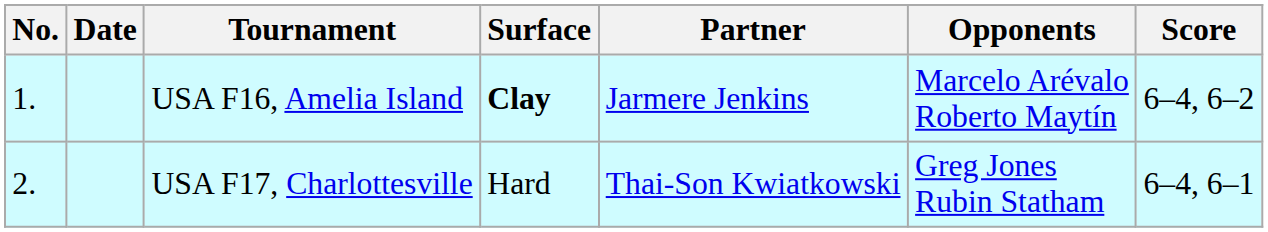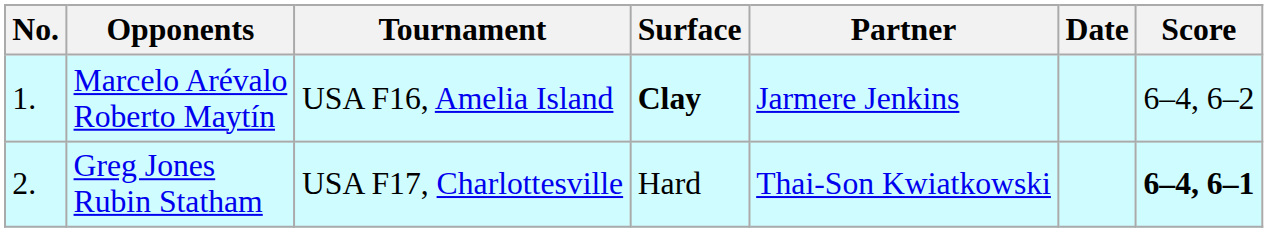 <table class="sortable wikitable">
 <tr>
 <th>No.</th>
-<th>Date</th>
+<th>Opponents</th>
 <th>Tournament</th>
 <th>Surface</th>
 <th>Partner</th>
-<th>Opponents</th>
+<th>Date</th>
 <th class="unsortable">Score</th>
 </tr>
 <tr style="background:#cffcff;">
 <td>1.</td>
-<td></td>
+<td> <a href='#'>Marcelo Arévalo</a> <br>  <a href='#'>Roberto Maytín</a></td>
 <td>USA F16, <a href='#'>Amelia Island</a></td>
 <td><strong>Clay</strong></td>
 <td> <a href='#'>Jarmere Jenkins</a></td>
-<td> <a href='#'>Marcelo Arévalo</a> <br>  <a href='#'>Roberto Maytín</a></td>
+<td></td>
 <td>6–4, 6–2</td>
 </tr>
 <tr style="background:#cffcff;">
 <td>2.</td>
-<td></td>
+<td> <a href='#'>Greg Jones</a> <br>  <a href='#'>Rubin Statham</a></td>
 <td>USA F17, <a href='#'>Charlottesville</a></td>
 <td>Hard</td>
 <td> <a href='#'>Thai-Son Kwiatkowski</a></td>
-<td> <a href='#'>Greg Jones</a> <br>  <a href='#'>Rubin Statham</a></td>
-<td>6–4, 6–1</td>
+<td></td>
+<td><strong>6–4, 6–1</strong></td>
 </tr>
 </table>
